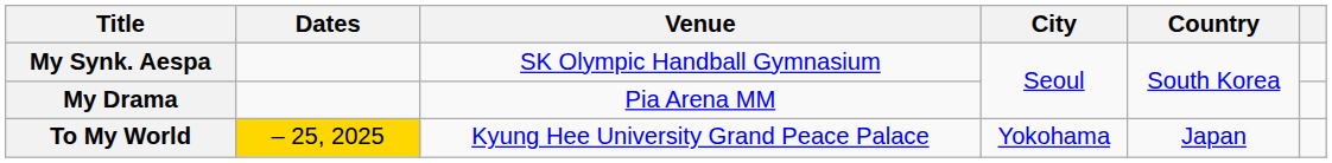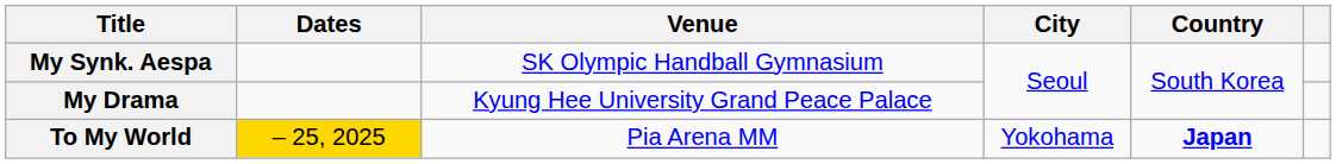 <table class="wikitable sortable plainrowheaders" style="text-align:center;" width="100%">
 <tr>
 <th scope="col">Title</th>
 <th scope="col" width="14%">Dates</th>
 <th scope="col">Venue</th>
 <th scope="col">City</th>
 <th scope="col">Country</th>
 <th scope="col" width="2%" class="unsortable"></th>
 </tr>
 <tr>
 <th scope="row">My Synk. Aespa</th>
 <td></td>
 <td><a href='#'>SK Olympic Handball Gymnasium</a></td>
 <td rowspan="2"><a href='#'>Seoul</a></td>
 <td rowspan="2"><a href='#'>South Korea</a></td>
 <td></td>
 </tr>
 <tr>
 <th scope="row">My Drama</th>
 <td></td>
-<td><a href='#'>Pia Arena MM</a></td>
+<td><a href='#'>Kyung Hee University Grand Peace Palace</a></td>
 <td></td>
 </tr>
 <tr>
 <th scope="row">To My World</th>
 <td style="background: gold;"> – 25, 2025</td>
-<td><a href='#'>Kyung Hee University Grand Peace Palace</a></td>
+<td><a href='#'>Pia Arena MM</a></td>
 <td><a href='#'>Yokohama</a></td>
-<td><a href='#'>Japan</a></td>
+<td><strong><a href='#'>Japan</a></strong></td>
 <td></td>
 </tr>
 </table>
